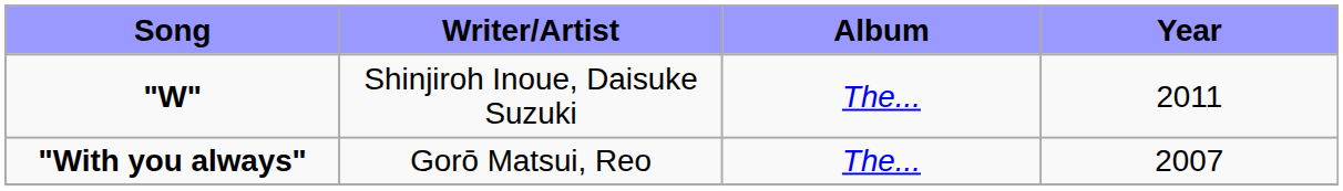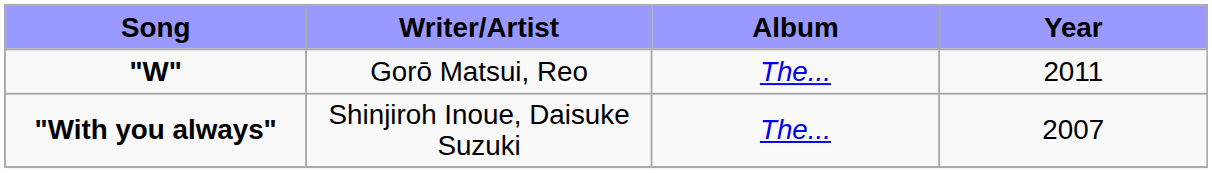 <table class="wikitable" style="margin:0.5em auto; clear:both; font-size:.9em; text-align:center; width:100%">
 <tr>
 <th width="500" style="background: #99F;">Song</th>
 <th width="500" style="background: #99F;">Writer/Artist</th>
 <th width="500" style="background: #99F;">Album</th>
 <th width="500" style="background: #99F;">Year</th>
 </tr>
 <tr>
 <td><strong>"W"</strong></td>
-<td>Shinjiroh Inoue, Daisuke Suzuki</td>
+<td>Gorō Matsui, Reo</td>
 <td><em><a href='#'>The...</a></em></td>
 <td>2011</td>
 </tr>
 <tr>
 <td><strong>"With you always"</strong></td>
-<td>Gorō Matsui, Reo</td>
+<td>Shinjiroh Inoue, Daisuke Suzuki</td>
 <td><em><a href='#'>The...</a></em></td>
 <td>2007</td>
 </tr>
 <tr>
 </tr>
 </table>
